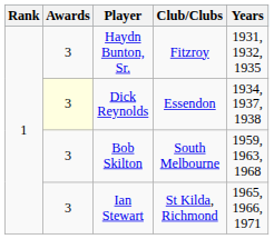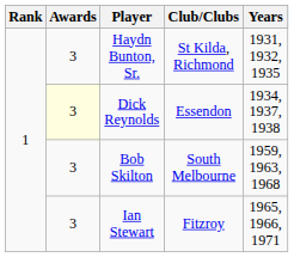 <table class="wikitable" style="text-align:center; width:50%;">
 <tr style="background:#87cefa;">
 <th>Rank</th>
 <th>Awards</th>
 <th>Player</th>
 <th>Club/Clubs</th>
 <th>Years</th>
 </tr>
 <tr>
 <td rowspan=4>1</td>
 <td>3</td>
 <td><a href='#'>Haydn Bunton, Sr.</a></td>
-<td><a href='#'>Fitzroy</a></td>
+<td><a href='#'>St Kilda</a>, <a href='#'>Richmond</a></td>
 <td>1931, 1932, 1935</td>
 </tr>
 <tr>
 <td style="background: lightyellow;">3</td>
 <td><a href='#'>Dick Reynolds</a></td>
 <td><a href='#'>Essendon</a></td>
 <td>1934, 1937, 1938</td>
 </tr>
 <tr>
 <td>3</td>
 <td><a href='#'>Bob Skilton</a></td>
 <td><a href='#'>South Melbourne</a></td>
 <td>1959, 1963, 1968</td>
 </tr>
 <tr>
 <td>3</td>
 <td><a href='#'>Ian Stewart</a></td>
-<td><a href='#'>St Kilda</a>, <a href='#'>Richmond</a></td>
+<td><a href='#'>Fitzroy</a></td>
 <td>1965, 1966, 1971</td>
 </tr>
 </table>
